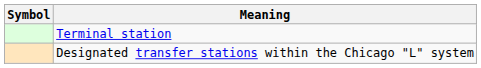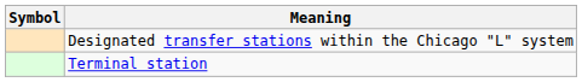 <table class="wikitable" style="font-size:100%;">
 <tr>
 <th scope="col">Symbol</th>
 <th scope="col">Meaning</th>
 </tr>
 <tr>
+<th scope="row" style="background-color:#FFE6BD"></th>
+<td>Designated <a href='#'>transfer stations</a> within the Chicago "L" system</td>
+</tr>
+<tr>
 <th scope="row" style="background-color:#ddffdd"></th>
 <td><a href='#'>Terminal station</a></td>
 </tr>
-<tr>
-<th scope="row" style="background-color:#FFE6BD"></th>
-<td>Designated <a href='#'>transfer stations</a> within the Chicago "L" system</td>
-</tr>
 </table>
